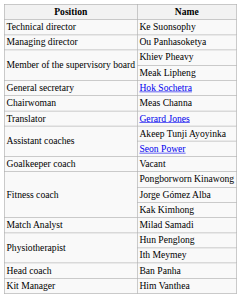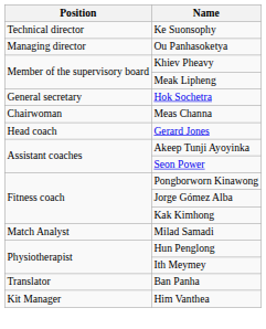 <table class="wikitable">
 <tr>
 <th>Position</th>
 <th>Name</th>
 </tr>
 <tr>
 <td>Technical director</td>
 <td> Ke Suonsophy</td>
 </tr>
 <tr>
 <td>Managing director</td>
 <td> Ou Panhasoketya</td>
 </tr>
 <tr>
 <td rowspan="2">Member of the supervisory board</td>
 <td> Khiev Pheavy</td>
 </tr>
 <tr>
 <td> Meak Lipheng</td>
 </tr>
 <tr>
 <td>General secretary</td>
 <td> <a href='#'>Hok Sochetra</a></td>
 </tr>
 <tr>
 <td>Chairwoman</td>
 <td> Meas Channa</td>
 </tr>
 <tr>
-<td>Translator</td>
+<td>Head coach</td>
 <td>  <a href='#'>Gerard Jones</a></td>
 </tr>
 <tr>
 <td rowspan="2">Assistant coaches</td>
 <td> Akeep Tunji Ayoyinka</td>
 </tr>
 <tr>
 <td> <a href='#'>Seon Power</a></td>
-</tr>
-<tr>
-<td>Goalkeeper coach</td>
-<td> Vacant</td>
 </tr>
 <tr>
 <td rowspan="3">Fitness coach</td>
 <td> Pongborworn Kinawong</td>
 </tr>
 <tr>
 <td> Jorge Gómez Alba</td>
 </tr>
 <tr>
 <td> Kak Kimhong</td>
 </tr>
 <tr>
 <td>Match Analyst</td>
 <td>  Milad Samadi</td>
 </tr>
 <tr>
 <td rowspan="2">Physiotherapist</td>
 <td> Hun Penglong</td>
 </tr>
 <tr>
 <td> Ith Meymey</td>
 </tr>
 <tr>
-<td>Head coach</td>
+<td>Translator</td>
 <td> Ban Panha</td>
 </tr>
 <tr>
 <td>Kit Manager</td>
 <td> Him Vanthea</td>
 </tr>
 </table>
